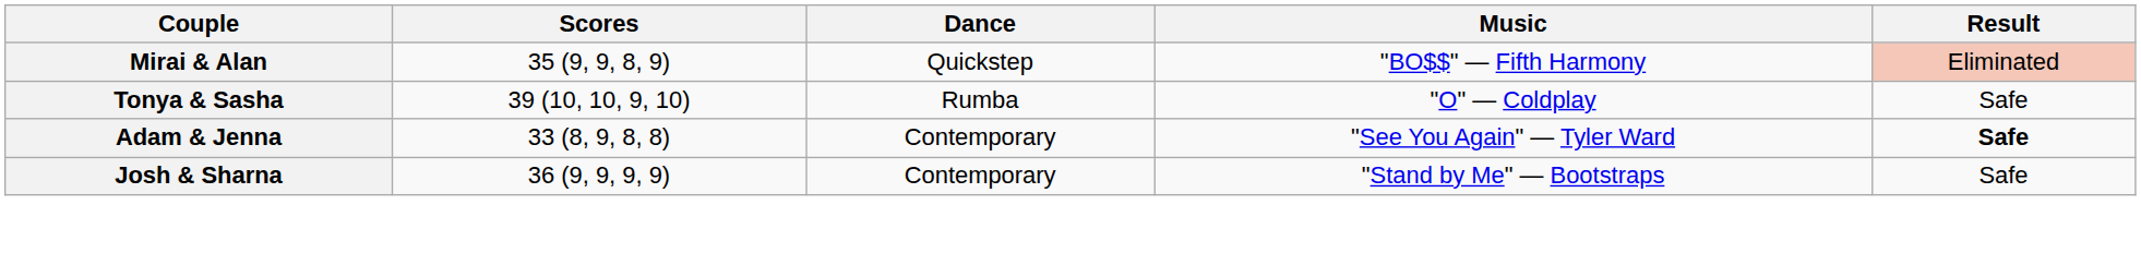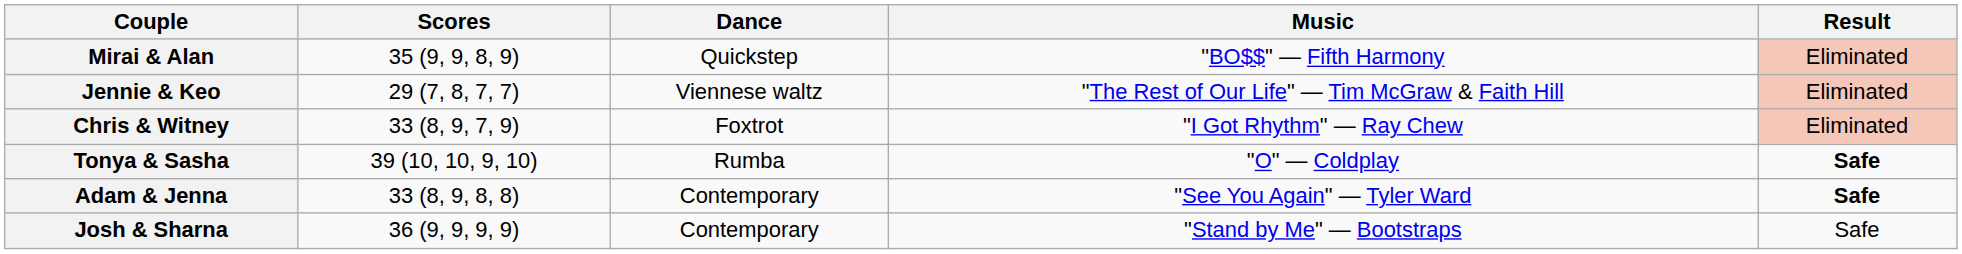 <table class="wikitable sortable" style="text-align:center; width: 90%">
 <tr>
 <th scope="col">Couple</th>
 <th scope="col">Scores</th>
 <th scope="col" class="unsortable">Dance</th>
 <th scope="col" class="unsortable">Music</th>
 <th scope="col" class="unsortable">Result</th>
 </tr>
 <tr>
 <th scope="row">Mirai & Alan</th>
 <td>35 (9, 9, 8, 9)</td>
 <td>Quickstep</td>
 <td>"<a href='#'>BO$$</a>" — <a href='#'>Fifth Harmony</a></td>
 <td bgcolor=f4c7b8>Eliminated</td>
 </tr>
 <tr>
+<th scope="row">Jennie & Keo</th>
+<td>29 (7, 8, 7, 7)</td>
+<td>Viennese waltz</td>
+<td>"<a href='#'>The Rest of Our Life</a>" — <a href='#'>Tim McGraw</a> & <a href='#'>Faith Hill</a></td>
+<td bgcolor=f4c7b8>Eliminated</td>
+</tr>
+<tr>
+<th scope="row">Chris & Witney</th>
+<td>33 (8, 9, 7, 9)</td>
+<td>Foxtrot</td>
+<td>"<a href='#'>I Got Rhythm</a>" — <a href='#'>Ray Chew</a></td>
+<td bgcolor=f4c7b8>Eliminated</td>
+</tr>
+<tr>
 <th scope="row">Tonya & Sasha</th>
 <td>39 (10, 10, 9, 10)</td>
 <td>Rumba</td>
 <td>"<a href='#'>O</a>" — <a href='#'>Coldplay</a></td>
-<td>Safe</td>
+<td><strong>Safe</strong></td>
 </tr>
 <tr>
 <th scope="row">Adam & Jenna</th>
 <td>33 (8, 9, 8, 8)</td>
 <td>Contemporary</td>
 <td>"<a href='#'>See You Again</a>" — <a href='#'>Tyler Ward</a></td>
 <td><strong>Safe</strong></td>
 </tr>
 <tr>
 <th scope="row">Josh & Sharna</th>
 <td>36 (9, 9, 9, 9)</td>
 <td>Contemporary</td>
 <td>"<a href='#'>Stand by Me</a>" — <a href='#'>Bootstraps</a></td>
 <td>Safe</td>
 </tr>
 </table>
